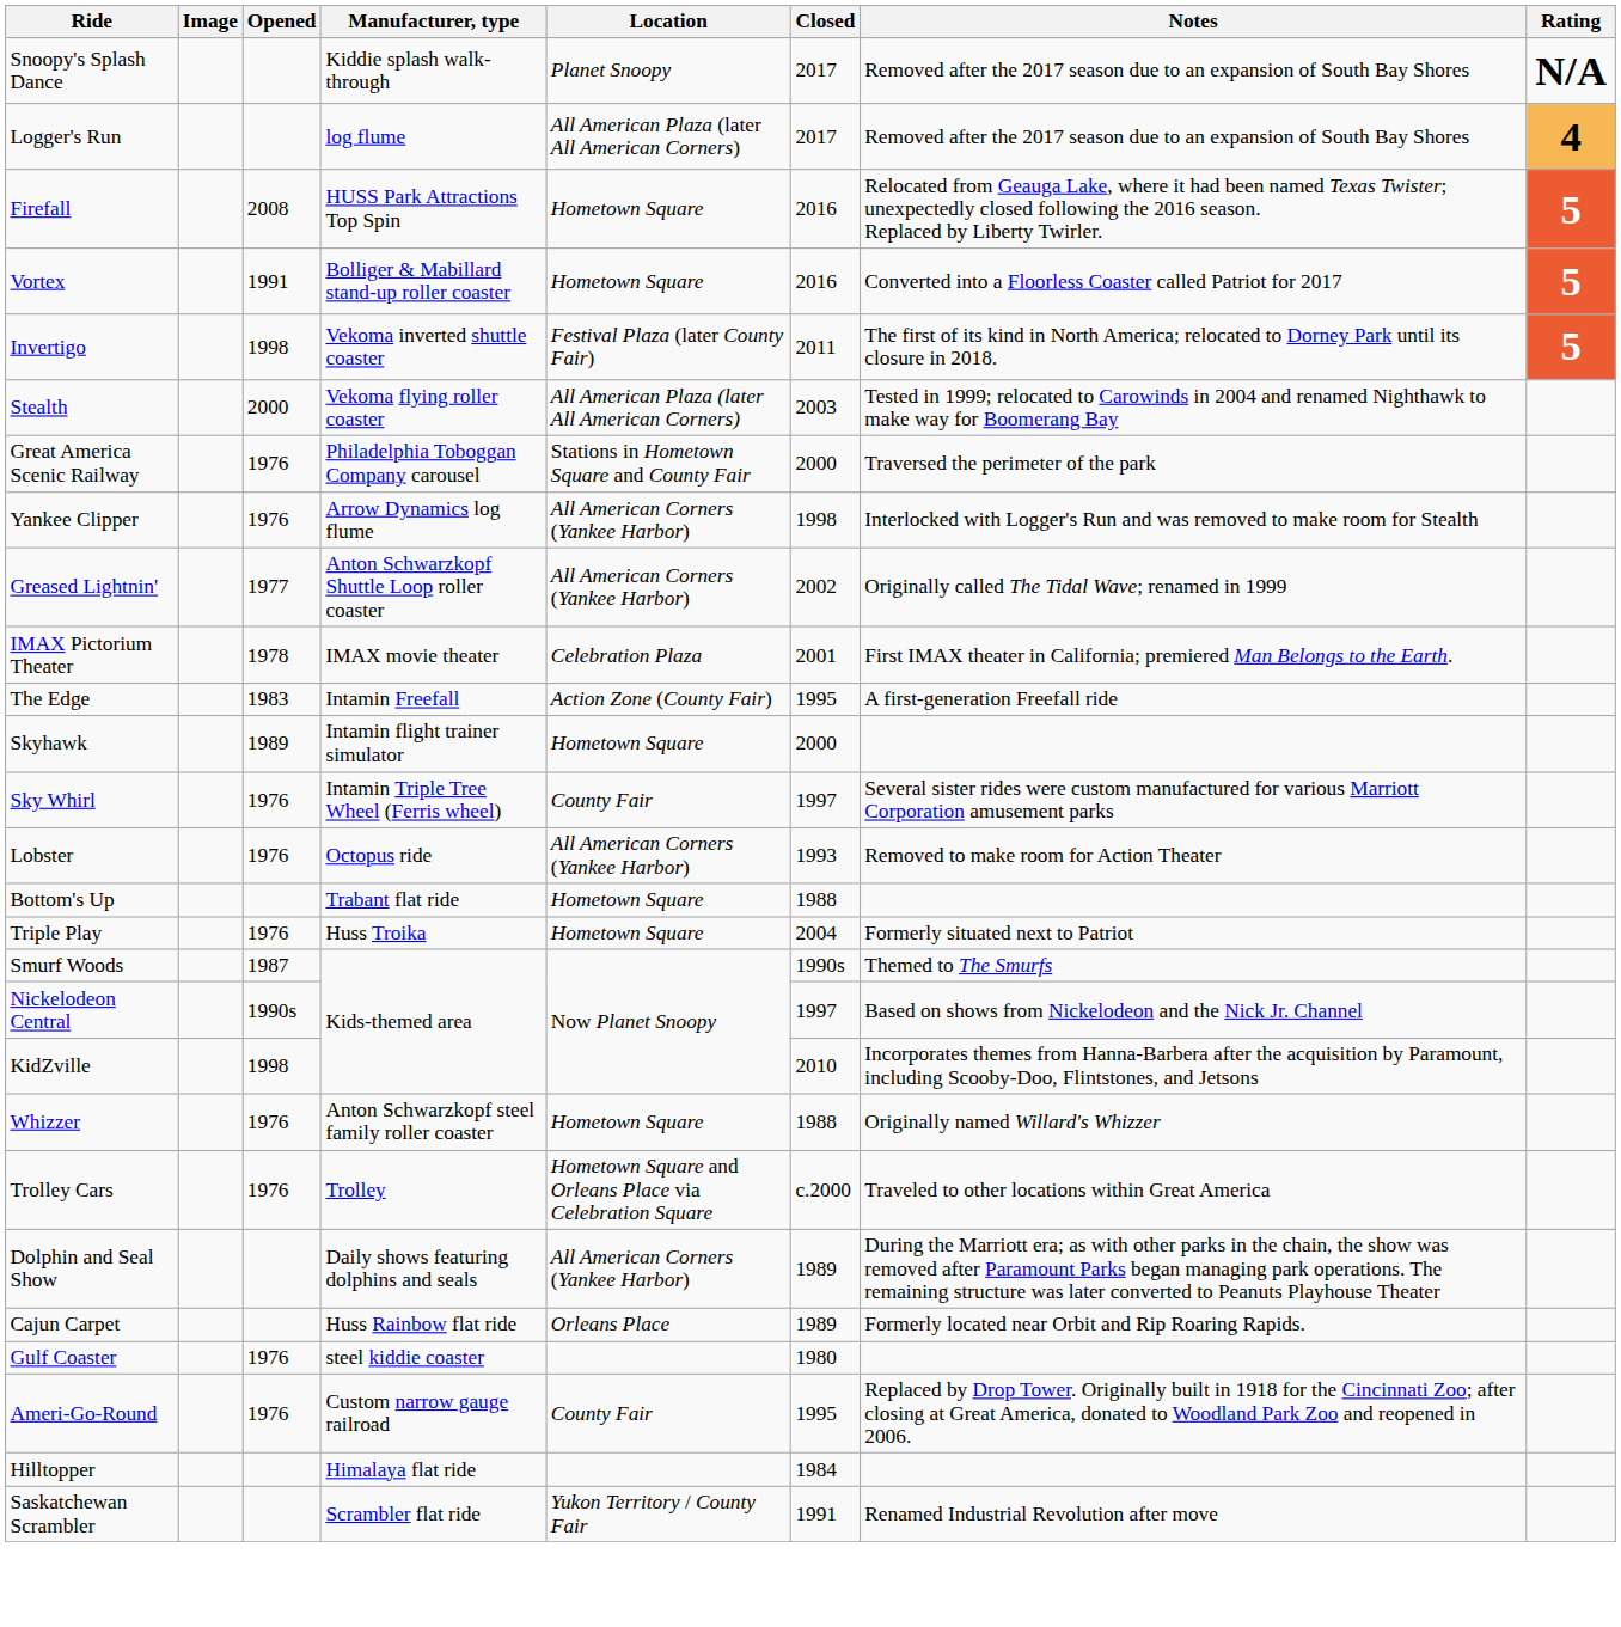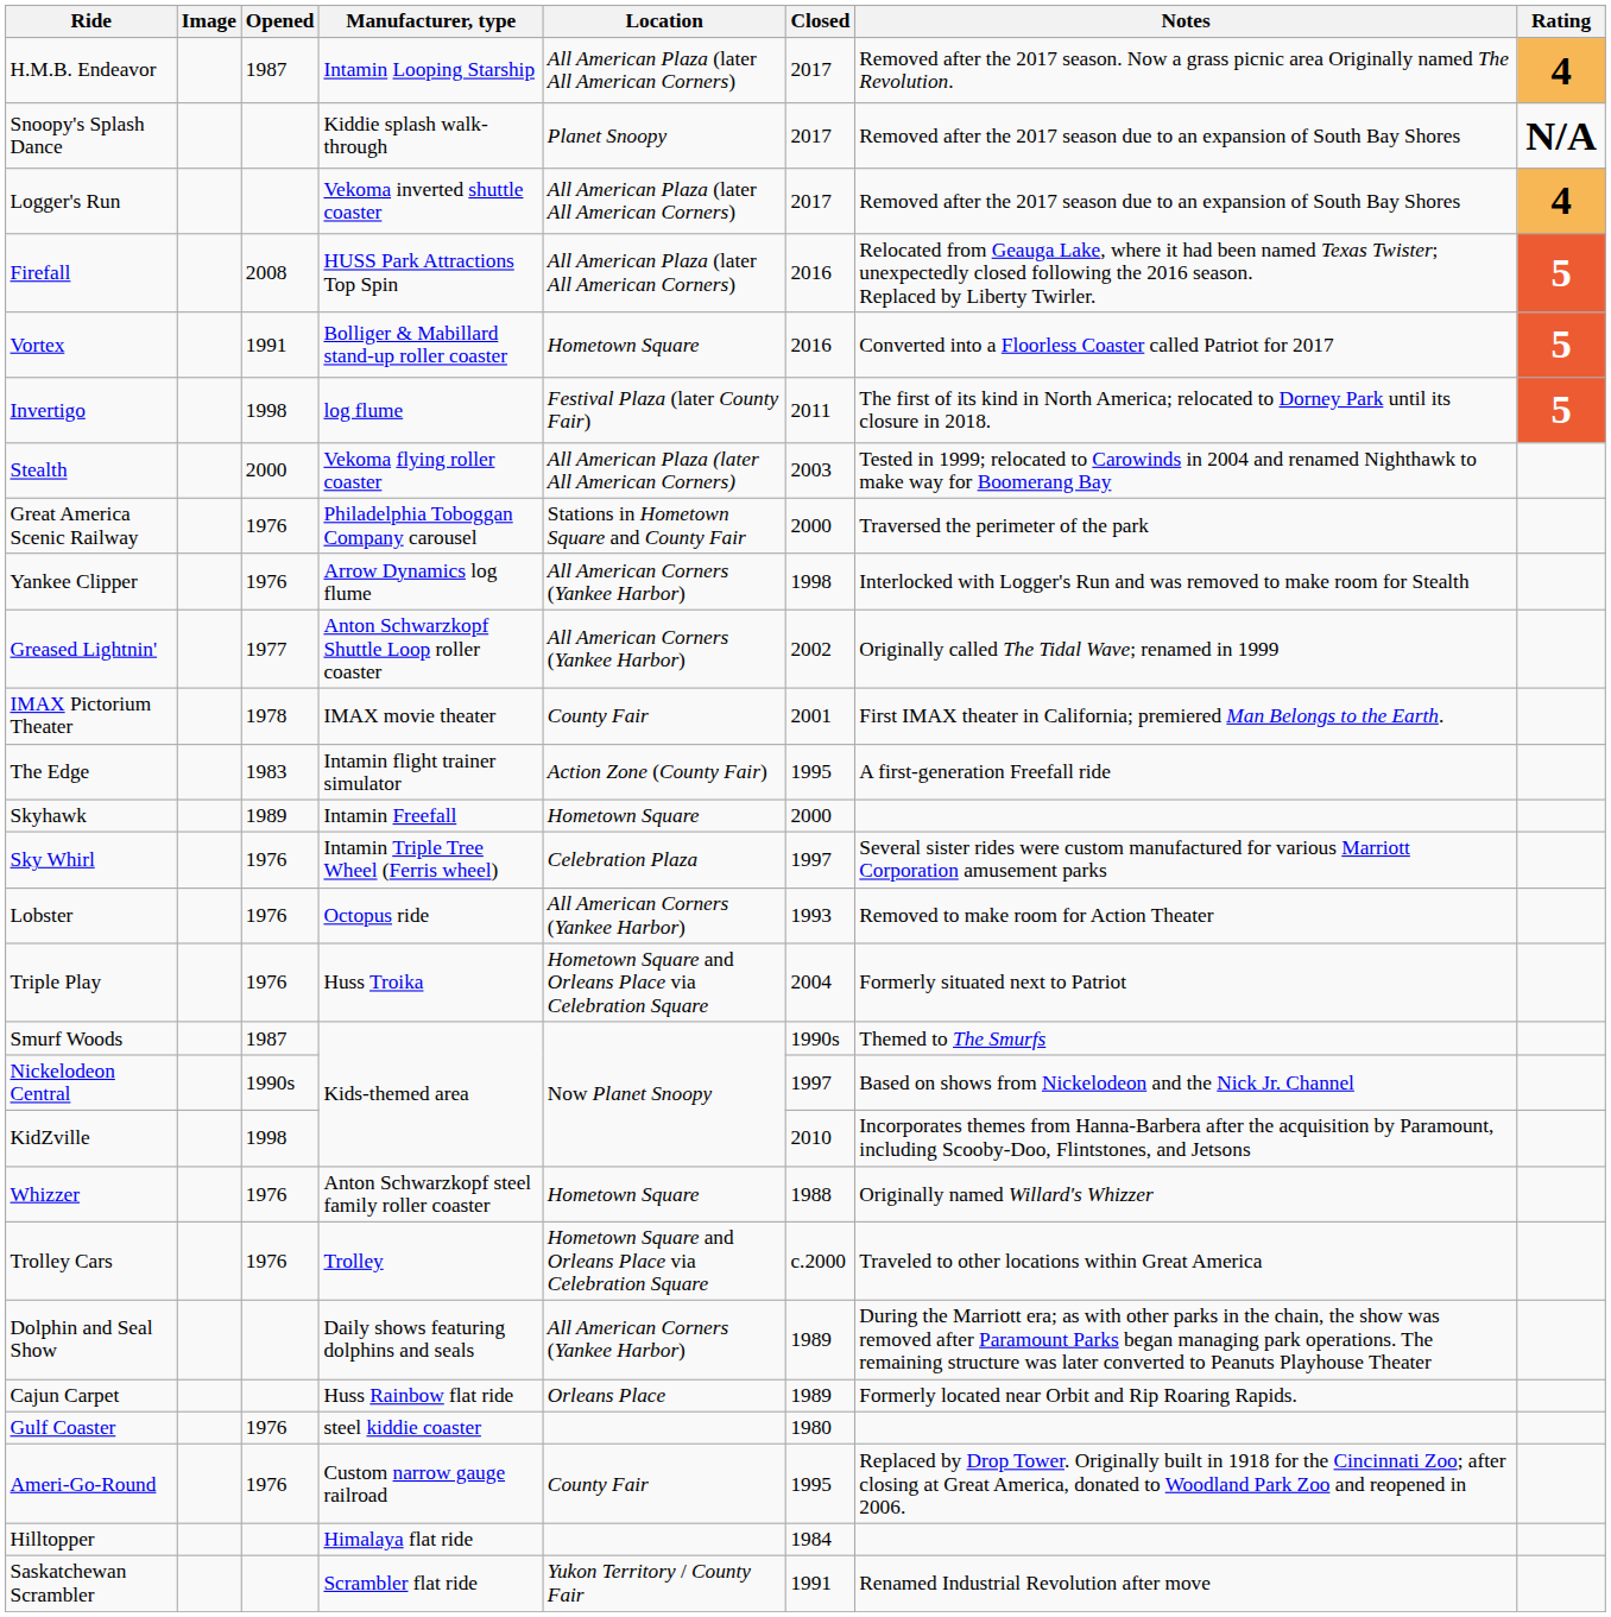 <table class="wikitable sortable">
 <tr>
 <th>Ride</th>
 <th class="unsortable">Image</th>
 <th>Opened</th>
 <th>Manufacturer, type</th>
 <th>Location</th>
 <th>Closed</th>
 <th class="unsortable">Notes</th>
 <th>Rating</th>
+</tr>
+<tr>
+<td>H.M.B. Endeavor</td>
+<td></td>
+<td>1987</td>
+<td><a href='#'>Intamin</a> <a href='#'>Looping Starship</a></td>
+<td><em>All American Plaza</em> (later <em>All American Corners</em>)</td>
+<td>2017</td>
+<td>Removed after the 2017 season. Now a grass picnic area Originally named <em>The Revolution</em>.</td>
+<td style="background:#F7B754;text-align:center;font-size:200%;"><strong>4</strong></td>
 </tr>
 <tr>
 <td>Snoopy's Splash Dance</td>
 <td></td>
 <td></td>
 <td>Kiddie splash walk-through</td>
 <td><em>Planet Snoopy</em></td>
 <td>2017</td>
 <td>Removed after the 2017 season due to an expansion of South Bay Shores</td>
 <td style="text-align:center;font-size:200%;"><strong>N/A</strong></td>
 </tr>
 <tr>
 <td>Logger's Run</td>
 <td></td>
 <td></td>
-<td><a href='#'>log flume</a></td>
+<td><a href='#'>Vekoma</a> inverted <a href='#'>shuttle coaster</a></td>
 <td><em>All American Plaza</em> (later <em>All American Corners</em>)</td>
 <td>2017</td>
 <td>Removed after the 2017 season due to an expansion of South Bay Shores</td>
 <td style="background:#F7B754;text-align:center;font-size:200%;"><strong>4</strong></td>
 </tr>
 <tr>
 <td><a href='#'>Firefall</a></td>
 <td></td>
 <td>2008</td>
 <td><a href='#'>HUSS Park Attractions</a> Top Spin</td>
-<td><em>Hometown Square</em></td>
+<td><em>All American Plaza</em> (later <em>All American Corners</em>)</td>
 <td>2016</td>
 <td>Relocated from <a href='#'>Geauga Lake</a>, where it had been named <em>Texas Twister</em>; unexpectedly closed following the 2016 season.<br>Replaced by Liberty Twirler.</td>
 <td style="background:#ED5B33;text-align:center;font-size:200%;color:#FFF;"><strong>5</strong></td>
 </tr>
 <tr>
 <td><a href='#'>Vortex</a></td>
 <td></td>
 <td>1991</td>
 <td><a href='#'>Bolliger & Mabillard</a> <a href='#'>stand-up roller coaster</a></td>
 <td><em>Hometown Square</em></td>
 <td>2016</td>
 <td>Converted into a <a href='#'>Floorless Coaster</a> called Patriot for 2017</td>
 <td style="background:#ED5B33;text-align:center;font-size:200%;color:#FFF;"><strong>5</strong></td>
 </tr>
 <tr>
 <td><a href='#'>Invertigo</a></td>
 <td></td>
 <td>1998</td>
-<td><a href='#'>Vekoma</a> inverted <a href='#'>shuttle coaster</a></td>
+<td><a href='#'>log flume</a></td>
 <td><em>Festival Plaza</em> (later <em>County Fair</em>)</td>
 <td>2011</td>
 <td>The first of its kind in North America; relocated to <a href='#'>Dorney Park</a> until its closure in 2018.</td>
 <td style="background:#ED5B33;text-align:center;font-size:200%;color:#FFF;"><strong>5</strong></td>
 </tr>
 <tr>
 <td><a href='#'>Stealth</a></td>
 <td></td>
 <td>2000</td>
 <td><a href='#'>Vekoma</a> <a href='#'>flying roller coaster</a></td>
 <td><em>All American Plaza (later All American Corners)</em></td>
 <td>2003</td>
 <td>Tested in 1999; relocated to <a href='#'>Carowinds</a> in 2004 and renamed Nighthawk to make way for <a href='#'>Boomerang Bay</a></td>
 <td style="text-align:center;font-size:200%;"></td>
 </tr>
 <tr>
 <td>Great America Scenic Railway</td>
 <td></td>
 <td>1976</td>
 <td><a href='#'>Philadelphia Toboggan Company</a> carousel</td>
 <td>Stations in <em>Hometown Square</em> and <em>County Fair</em></td>
 <td>2000</td>
 <td>Traversed the perimeter of the park</td>
 <td style="text-align:center;font-size:200%;"></td>
 </tr>
 <tr>
 <td>Yankee Clipper</td>
 <td></td>
 <td>1976</td>
 <td><a href='#'>Arrow Dynamics</a> log flume</td>
 <td><em>All American Corners</em> (<em>Yankee Harbor</em>)</td>
 <td>1998</td>
 <td>Interlocked with Logger's Run and was removed to make room for Stealth</td>
 <td style="text-align:center;font-size:200%;"></td>
 </tr>
 <tr>
 <td><a href='#'>Greased Lightnin'</a></td>
 <td></td>
 <td>1977</td>
 <td><a href='#'>Anton Schwarzkopf</a> <a href='#'>Shuttle Loop</a> roller coaster</td>
 <td><em>All American Corners</em> (<em>Yankee Harbor</em>)</td>
 <td>2002</td>
 <td>Originally called <em>The Tidal Wave</em>; renamed in 1999</td>
 <td style="text-align:center;font-size:200%;"></td>
 </tr>
 <tr>
 <td><a href='#'>IMAX</a> Pictorium Theater</td>
 <td></td>
 <td>1978</td>
 <td>IMAX movie theater</td>
-<td><em>Celebration Plaza</em></td>
+<td><em>County Fair</em></td>
 <td>2001</td>
 <td>First IMAX theater in California; premiered <em><a href='#'>Man Belongs to the Earth</a></em>.</td>
 <td style="text-align:center;font-size:200%;"></td>
 </tr>
 <tr>
 <td>The Edge</td>
 <td></td>
 <td>1983</td>
-<td>Intamin <a href='#'>Freefall</a></td>
+<td>Intamin flight trainer simulator</td>
 <td><em>Action Zone</em> (<em>County Fair</em>)</td>
 <td>1995</td>
 <td>A first-generation Freefall ride</td>
 <td style="text-align:center;font-size:200%;"></td>
 </tr>
 <tr>
 <td>Skyhawk</td>
 <td></td>
 <td>1989</td>
-<td>Intamin flight trainer simulator</td>
+<td>Intamin <a href='#'>Freefall</a></td>
 <td><em>Hometown Square</em></td>
 <td>2000</td>
 <td></td>
 <td style="text-align:center;font-size:200%;"></td>
 </tr>
 <tr>
 <td><a href='#'>Sky Whirl</a></td>
 <td></td>
 <td>1976</td>
 <td>Intamin <a href='#'>Triple Tree Wheel</a> (<a href='#'>Ferris wheel</a>)</td>
-<td><em>County Fair</em></td>
+<td><em>Celebration Plaza</em></td>
 <td>1997</td>
 <td>Several sister rides were custom manufactured for various <a href='#'>Marriott Corporation</a> amusement parks</td>
 <td style="text-align:center;font-size:200%;"></td>
 </tr>
 <tr>
 <td>Lobster</td>
 <td></td>
 <td>1976</td>
 <td><a href='#'>Octopus</a> ride</td>
 <td><em>All American Corners</em> (<em>Yankee Harbor</em>)</td>
 <td>1993</td>
 <td>Removed to make room for Action Theater</td>
 <td style="text-align:center;font-size:200%;"></td>
 </tr>
 <tr>
-<td>Bottom's Up</td>
-<td></td>
-<td></td>
-<td><a href='#'>Trabant</a> flat ride</td>
-<td><em>Hometown Square</em></td>
-<td>1988</td>
-<td></td>
-<td style="text-align:center;font-size:200%;"></td>
-</tr>
-<tr>
 <td>Triple Play</td>
 <td></td>
 <td>1976</td>
 <td>Huss <a href='#'>Troika</a></td>
-<td><em>Hometown Square</em></td>
+<td><em>Hometown Square</em> and <em>Orleans Place</em> via <em>Celebration Square</em></td>
 <td>2004</td>
 <td>Formerly situated next to Patriot</td>
 <td style="text-align:center;font-size:200%;"></td>
 </tr>
 <tr>
 <td>Smurf Woods</td>
 <td></td>
 <td>1987</td>
 <td rowspan=3>Kids-themed area</td>
 <td rowspan=3>Now <em>Planet Snoopy</em></td>
 <td>1990s</td>
 <td>Themed to <em><a href='#'>The Smurfs</a></em></td>
 <td style="text-align:center;font-size:200%;"></td>
 </tr>
 <tr>
 <td><a href='#'>Nickelodeon Central</a></td>
 <td></td>
 <td>1990s</td>
 <td>1997</td>
 <td>Based on shows from <a href='#'>Nickelodeon</a> and the <a href='#'>Nick Jr. Channel</a></td>
 <td style="text-align:center;font-size:200%;"></td>
 </tr>
 <tr>
 <td>KidZville</td>
 <td></td>
 <td>1998</td>
 <td>2010</td>
 <td>Incorporates themes from Hanna-Barbera after the acquisition by Paramount, including Scooby-Doo, Flintstones, and Jetsons</td>
 <td style="text-align:center;font-size:200%;"></td>
 </tr>
 <tr>
 <td><a href='#'>Whizzer</a></td>
 <td></td>
 <td>1976</td>
 <td>Anton Schwarzkopf steel family roller coaster</td>
 <td><em>Hometown Square</em></td>
 <td>1988</td>
 <td>Originally named <em>Willard's Whizzer</em></td>
 <td style="text-align:center;font-size:200%;"></td>
 </tr>
 <tr>
 <td>Trolley Cars</td>
 <td></td>
 <td>1976</td>
 <td><a href='#'>Trolley</a></td>
 <td><em>Hometown Square</em> and <em>Orleans Place</em> via <em>Celebration Square</em></td>
 <td>c.2000</td>
 <td>Traveled to other locations within Great America</td>
 <td style="text-align:center;font-size:200%;"></td>
 </tr>
 <tr>
 <td>Dolphin and Seal Show</td>
 <td></td>
 <td></td>
 <td>Daily shows featuring dolphins and seals</td>
 <td><em>All American Corners</em> (<em>Yankee Harbor</em>)</td>
 <td>1989</td>
 <td>During the Marriott era; as with other parks in the chain, the show was removed after <a href='#'>Paramount Parks</a> began managing park operations. The remaining structure was later converted to Peanuts Playhouse Theater</td>
 <td style="text-align:center;font-size:200%;"></td>
 </tr>
 <tr>
 <td>Cajun Carpet</td>
 <td></td>
 <td></td>
 <td>Huss <a href='#'>Rainbow</a> flat ride</td>
 <td><em>Orleans Place</em></td>
 <td>1989</td>
 <td>Formerly located near Orbit and Rip Roaring Rapids.</td>
 <td style="text-align:center;font-size:200%;"></td>
 </tr>
 <tr>
 <td><a href='#'>Gulf Coaster</a></td>
 <td></td>
 <td>1976</td>
 <td>steel <a href='#'>kiddie coaster</a></td>
 <td></td>
 <td>1980</td>
 <td style="text-align:center;font-size:200%;"></td>
 </tr>
 <tr>
 <td><a href='#'>Ameri-Go-Round</a></td>
 <td></td>
 <td>1976</td>
 <td>Custom  <a href='#'>narrow gauge</a> railroad</td>
 <td><em>County Fair</em></td>
 <td>1995</td>
 <td>Replaced by <a href='#'>Drop Tower</a>. Originally built in 1918 for the <a href='#'>Cincinnati Zoo</a>; after closing at Great America, donated to <a href='#'>Woodland Park Zoo</a> and reopened in 2006.</td>
 <td style="text-align:center;font-size:200%;"></td>
 </tr>
 <tr>
 <td>Hilltopper</td>
 <td></td>
 <td></td>
 <td><a href='#'>Himalaya</a> flat ride</td>
 <td></td>
 <td>1984</td>
 <td></td>
 <td style="text-align:center;font-size:200%;"></td>
 </tr>
 <tr>
 <td>Saskatchewan Scrambler</td>
 <td></td>
 <td></td>
 <td><a href='#'>Scrambler</a> flat ride</td>
 <td><em>Yukon Territory</em> / <em>County Fair</em></td>
 <td>1991</td>
 <td>Renamed Industrial Revolution after move</td>
 <td style="text-align:center;font-size:200%;"></td>
 </tr>
 </table>
